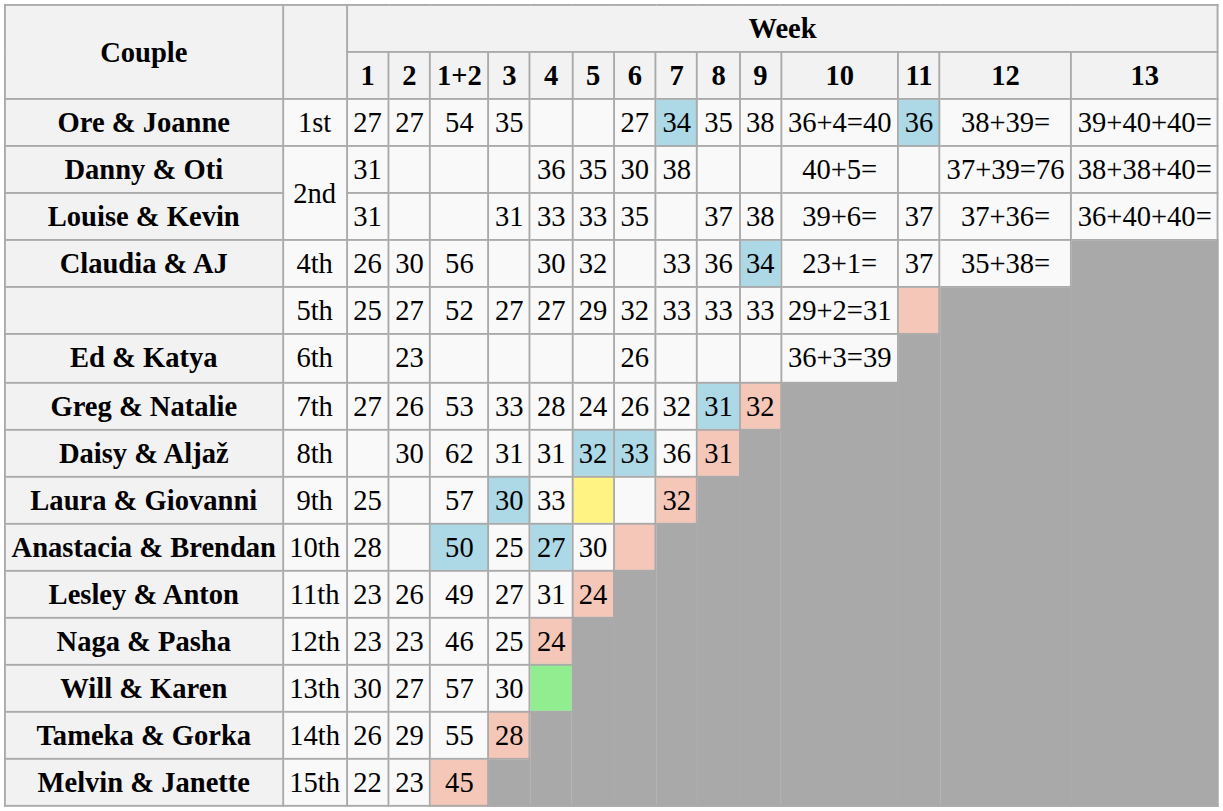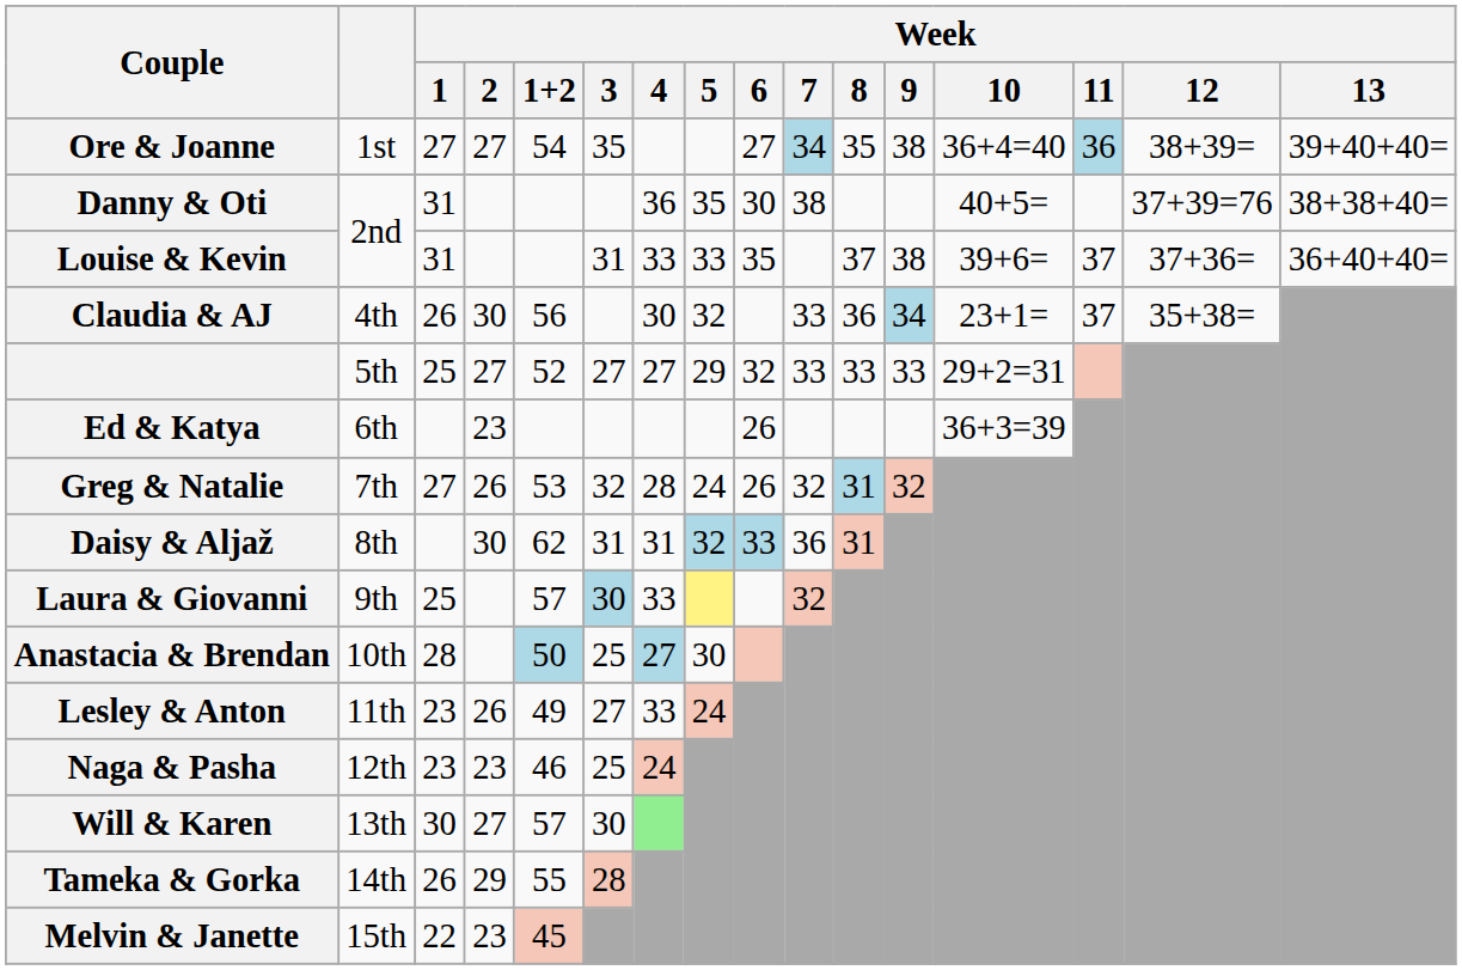 <table class="wikitable sortable" style="text-align:center; font-size:95%">
 <tr>
 <th rowspan="2" scope="col">Couple</th>
 <th rowspan="2" scope="col"></th>
 <th colspan="14">Week</th>
 </tr>
 <tr>
 <th scope="col">1</th>
 <th scope="col">2</th>
 <th scope="col">1+2</th>
 <th scope="col">3</th>
 <th scope="col">4</th>
 <th scope="col">5</th>
 <th scope="col">6</th>
 <th scope="col">7</th>
 <th scope="col">8</th>
 <th scope="col">9</th>
 <th scope="col">10</th>
 <th scope="col">11</th>
 <th scope="col">12</th>
 <th scope="col">13</th>
 </tr>
 <tr>
 <th scope="row">Ore & Joanne</th>
 <td>1st</td>
 <td>27</td>
 <td>27</td>
 <td>54</td>
 <td>35</td>
 <td></td>
 <td></td>
 <td>27</td>
 <td bgcolor="lightblue">34</td>
 <td>35</td>
 <td>38</td>
 <td>36+4=40</td>
 <td bgcolor="lightblue">36</td>
 <td>38+39=</td>
 <td>39+40+40=</td>
 </tr>
 <tr>
 <th scope="row">Danny & Oti</th>
 <td rowspan="2">2nd</td>
 <td>31</td>
 <td></td>
 <td></td>
 <td></td>
 <td>36</td>
 <td>35</td>
 <td>30</td>
 <td>38</td>
 <td></td>
 <td></td>
 <td>40+5=</td>
 <td></td>
 <td>37+39=76</td>
 <td>38+38+40=</td>
 </tr>
 <tr>
 <th scope="row">Louise & Kevin</th>
 <td>31</td>
 <td></td>
 <td></td>
 <td>31</td>
 <td>33</td>
 <td>33</td>
 <td>35</td>
 <td></td>
 <td>37</td>
 <td>38</td>
 <td>39+6=</td>
 <td>37</td>
 <td>37+36=</td>
 <td>36+40+40=</td>
 </tr>
 <tr>
 <th scope="row">Claudia & AJ</th>
 <td>4th</td>
 <td>26</td>
 <td>30</td>
 <td>56</td>
 <td></td>
 <td>30</td>
 <td>32</td>
 <td></td>
 <td>33</td>
 <td>36</td>
 <td bgcolor="lightblue">34</td>
 <td>23+1=</td>
 <td>37</td>
 <td>35+38=</td>
 <td rowspan="12" bgcolor="darkgrey"></td>
 </tr>
 <tr>
 <th scope="row"></th>
 <td>5th</td>
 <td>25</td>
 <td>27</td>
 <td>52</td>
 <td>27</td>
 <td>27</td>
 <td>29</td>
 <td>32</td>
 <td>33</td>
 <td>33</td>
 <td>33</td>
 <td>29+2=31</td>
 <td bgcolor="f4c7b8"></td>
 <td rowspan="11" bgcolor="darkgrey"></td>
 </tr>
 <tr>
 <th scope="row">Ed & Katya</th>
 <td>6th</td>
 <td></td>
 <td>23</td>
 <td></td>
 <td></td>
 <td></td>
 <td></td>
 <td>26</td>
 <td></td>
 <td></td>
 <td></td>
 <td>36+3=39</td>
 <td rowspan="10" bgcolor="darkgrey"></td>
 </tr>
 <tr>
 <th scope="row">Greg & Natalie</th>
 <td>7th</td>
 <td>27</td>
 <td>26</td>
 <td>53</td>
-<td>33</td>
+<td>32</td>
 <td>28</td>
 <td>24</td>
 <td>26</td>
 <td>32</td>
 <td bgcolor="lightblue">31</td>
 <td bgcolor="f4c7b8">32</td>
 <td rowspan="9" bgcolor="darkgrey"></td>
 </tr>
 <tr>
 <th scope="row">Daisy & Aljaž</th>
 <td>8th</td>
 <td></td>
 <td>30</td>
 <td>62</td>
 <td>31</td>
 <td>31</td>
 <td bgcolor="lightblue">32</td>
 <td bgcolor="lightblue">33</td>
 <td>36</td>
 <td bgcolor="f4c7b8">31</td>
 <td rowspan="8" bgcolor="darkgrey"></td>
 </tr>
 <tr>
 <th scope="row">Laura & Giovanni</th>
 <td>9th</td>
 <td>25</td>
 <td></td>
 <td>57</td>
 <td bgcolor="lightblue">30</td>
 <td>33</td>
 <td bgcolor="fff383"></td>
 <td></td>
 <td bgcolor="f4c7b8">32</td>
 <td rowspan="7" bgcolor="darkgrey"></td>
 </tr>
 <tr>
 <th scope="row">Anastacia & Brendan</th>
 <td>10th</td>
 <td>28</td>
 <td></td>
 <td bgcolor="lightblue">50</td>
 <td>25</td>
 <td bgcolor="lightblue">27</td>
 <td>30</td>
 <td bgcolor="f4c7b8"></td>
 <td rowspan="6" bgcolor="darkgrey"></td>
 </tr>
 <tr>
 <th scope="row">Lesley & Anton</th>
 <td>11th</td>
 <td>23</td>
 <td>26</td>
 <td>49</td>
 <td>27</td>
-<td>31</td>
+<td>33</td>
 <td bgcolor="f4c7b8">24</td>
 <td rowspan="5" bgcolor="darkgrey"></td>
 </tr>
 <tr>
 <th scope="row">Naga & Pasha</th>
 <td>12th</td>
 <td>23</td>
 <td>23</td>
 <td>46</td>
 <td>25</td>
 <td bgcolor="f4c7b8">24</td>
 <td rowspan="4" bgcolor="darkgrey"></td>
 </tr>
 <tr>
 <th scope="row">Will & Karen</th>
 <td>13th</td>
 <td>30</td>
 <td>27</td>
 <td>57</td>
 <td>30</td>
 <td bgcolor="lightgreen"></td>
 </tr>
 <tr>
 <th scope="row">Tameka & Gorka</th>
 <td>14th</td>
 <td>26</td>
 <td>29</td>
 <td>55</td>
 <td bgcolor="f4c7b8">28</td>
 <td rowspan="2" bgcolor="darkgrey"></td>
 </tr>
 <tr>
 <th scope="row">Melvin & Janette</th>
 <td>15th</td>
 <td>22</td>
 <td>23</td>
 <td bgcolor="f4c7b8">45</td>
 <td bgcolor="darkgrey"></td>
 </tr>
 </table>
